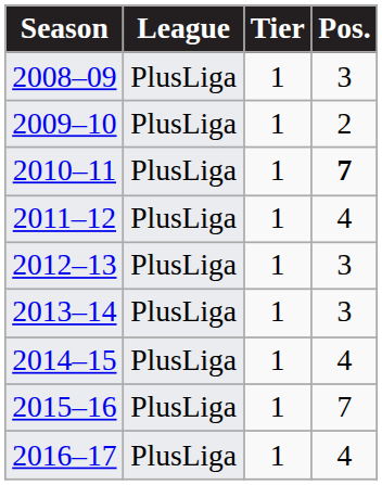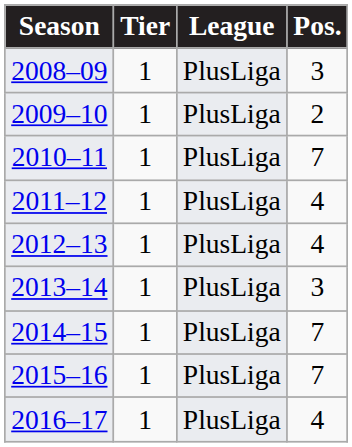 <table class="wikitable" style="font-size:100%; text-align:center">
 <tr>
 <th style="color:#FFFFFF; background-color:#231F20">Season</th>
+<th style="color:#FFFFFF; background-color:#231F20">Tier</th>
 <th style="color:#FFFFFF; background-color:#231F20">League</th>
-<th style="color:#FFFFFF; background-color:#231F20">Tier</th>
 <th style="color:#FFFFFF; background-color:#231F20">Pos.</th>
 </tr>
 <tr>
 <td style="background:#EAECF0"><a href='#'>2008–09</a></td>
+<td align="center">1</td>
 <td style="background:#EAECF0">PlusLiga</td>
-<td align="center">1</td>
 <td align="center">3</td>
 </tr>
 <tr>
 <td style="background:#EAECF0"><a href='#'>2009–10</a></td>
+<td align="center">1</td>
 <td style="background:#EAECF0">PlusLiga</td>
-<td align="center">1</td>
 <td align="center">2</td>
 </tr>
 <tr>
 <td style="background:#EAECF0"><a href='#'>2010–11</a></td>
+<td align="center">1</td>
 <td style="background:#EAECF0">PlusLiga</td>
-<td align="center">1</td>
-<td align="center"><strong>7</strong></td>
+<td align="center">7</td>
 </tr>
 <tr>
 <td style="background:#EAECF0"><a href='#'>2011–12</a></td>
+<td align="center">1</td>
 <td style="background:#EAECF0">PlusLiga</td>
-<td align="center">1</td>
 <td align="center">4</td>
 </tr>
 <tr>
 <td style="background:#EAECF0"><a href='#'>2012–13</a></td>
+<td align="center">1</td>
 <td style="background:#EAECF0">PlusLiga</td>
-<td align="center">1</td>
-<td align="center">3</td>
+<td align="center">4</td>
 </tr>
 <tr>
 <td style="background:#EAECF0"><a href='#'>2013–14</a></td>
+<td align="center">1</td>
 <td style="background:#EAECF0">PlusLiga</td>
-<td align="center">1</td>
 <td align="center">3</td>
 </tr>
 <tr>
 <td style="background:#EAECF0"><a href='#'>2014–15</a></td>
+<td align="center">1</td>
 <td style="background:#EAECF0">PlusLiga</td>
-<td align="center">1</td>
-<td align="center">4</td>
+<td align="center">7</td>
 </tr>
 <tr>
 <td style="background:#EAECF0"><a href='#'>2015–16</a></td>
+<td align="center">1</td>
 <td style="background:#EAECF0">PlusLiga</td>
-<td align="center">1</td>
 <td align="center">7</td>
 </tr>
 <tr>
 <td style="background:#EAECF0"><a href='#'>2016–17</a></td>
+<td align="center">1</td>
 <td style="background:#EAECF0">PlusLiga</td>
-<td align="center">1</td>
 <td align="center">4</td>
 </tr>
 </table>
